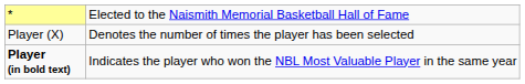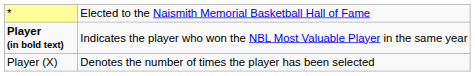 <table class="wikitable sortable">
 <tr>
 <td style="background-color:#FFFF99; border:1px solid #aaaaaa; width:6em">*</td>
 <td>Elected to the <a href='#'>Naismith Memorial Basketball Hall of Fame</a></td>
 </tr>
 <tr>
+<td><strong>Player<br><small>(in bold text)</small></strong></td>
+<td>Indicates the player who won the <a href='#'>NBL Most Valuable Player</a> in the same year</td>
+</tr>
+<tr>
 <td>Player (X)</td>
 <td>Denotes the number of times the player has been selected</td>
 </tr>
-<tr>
-<td><strong>Player<br><small>(in bold text)</small></strong></td>
-<td>Indicates the player who won the <a href='#'>NBL Most Valuable Player</a> in the same year</td>
-</tr>
 </table>
